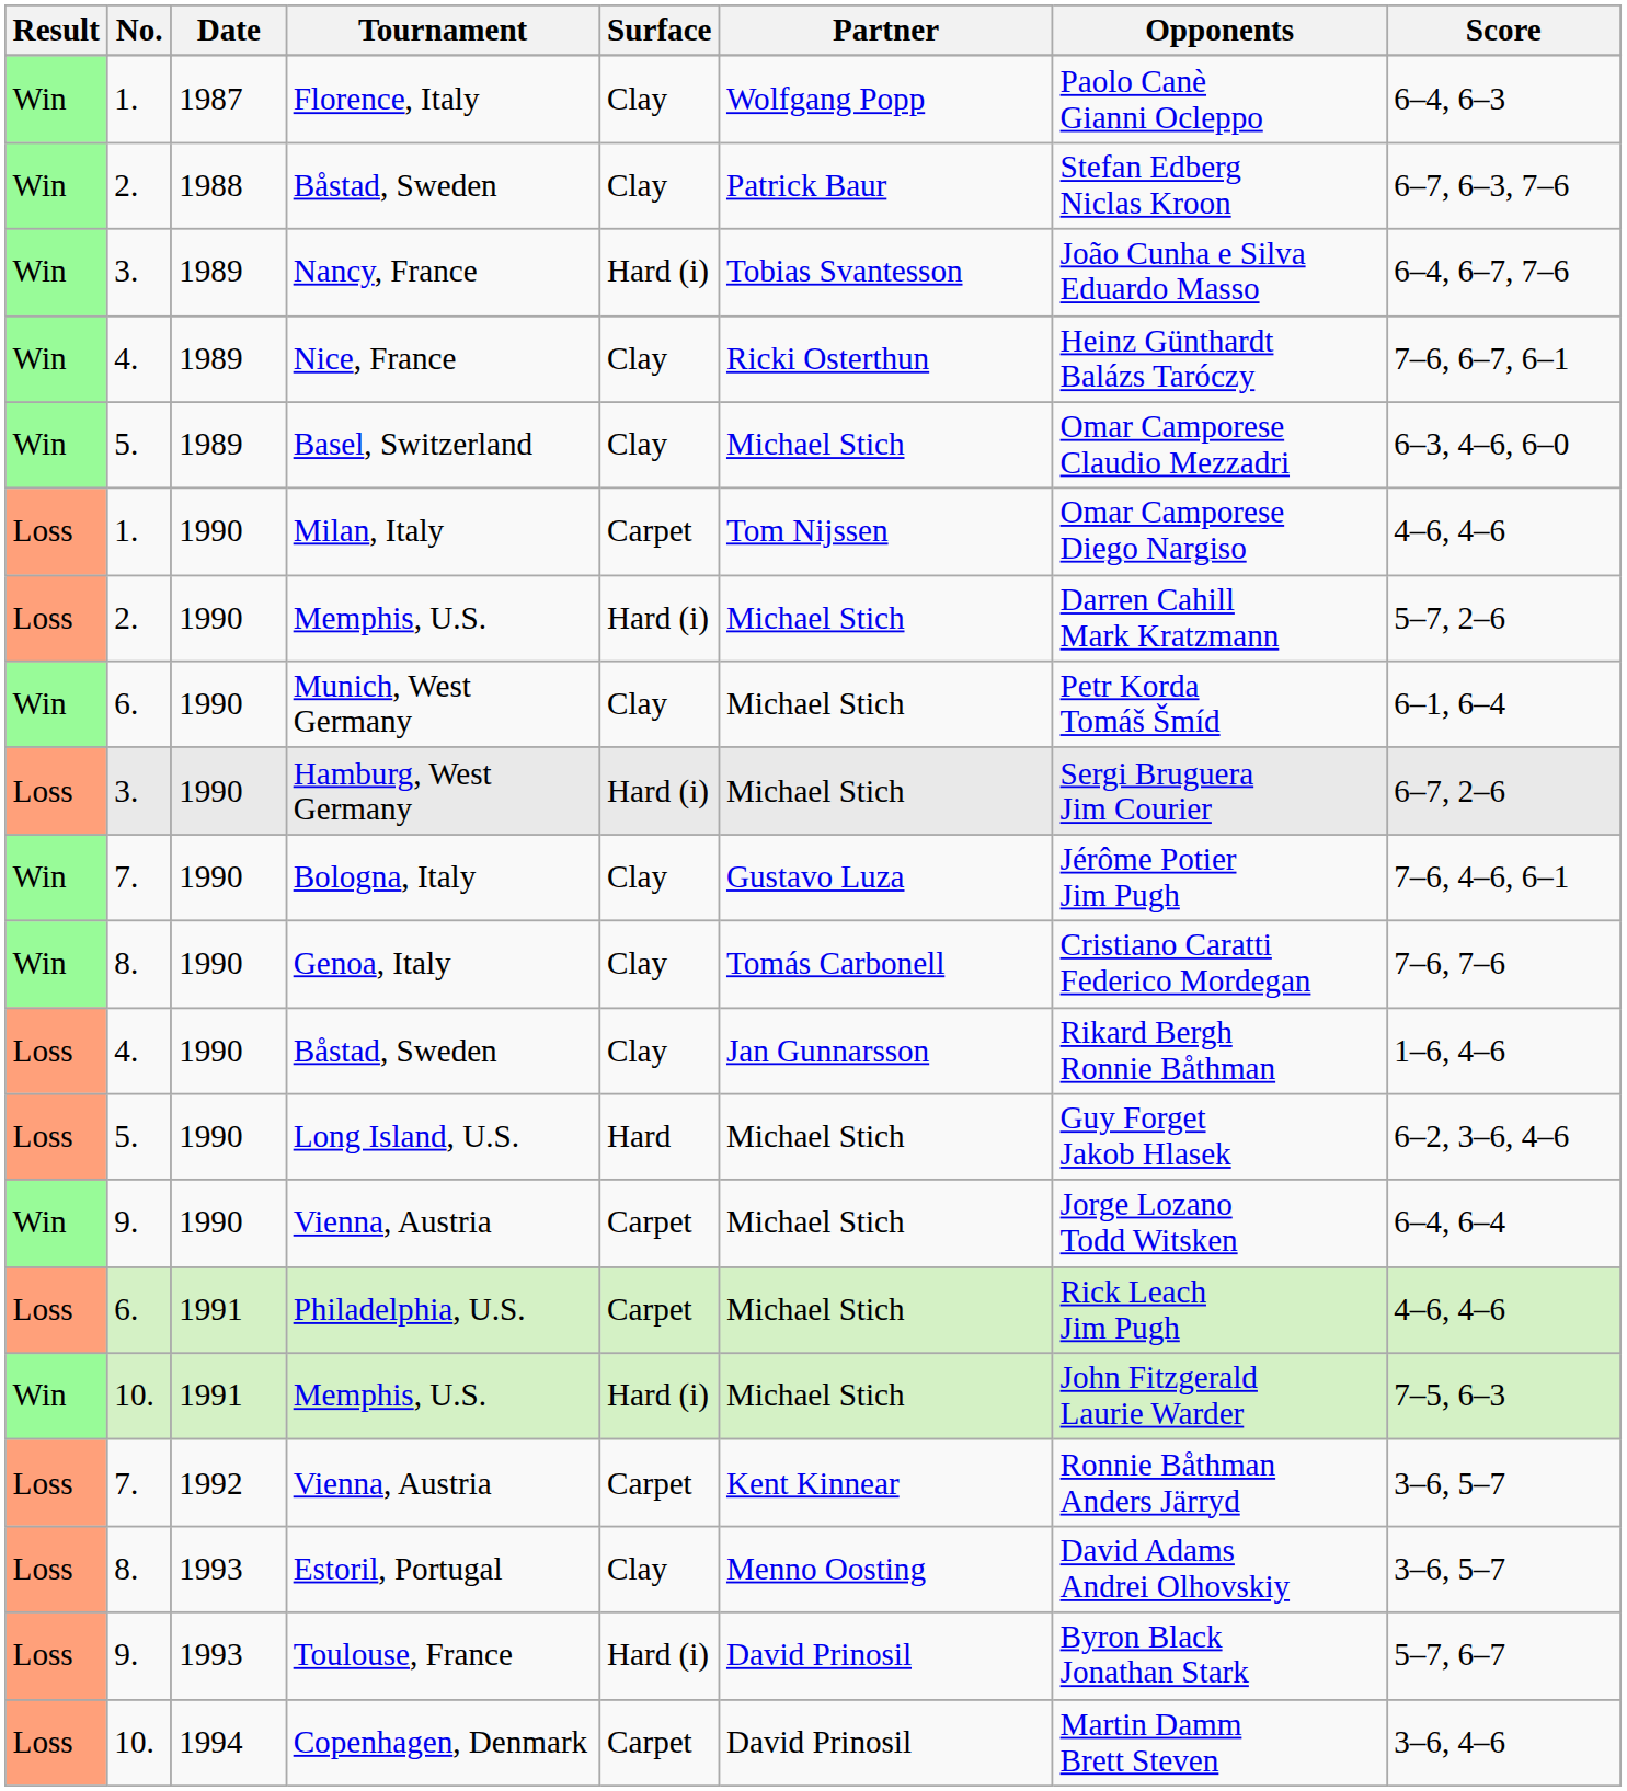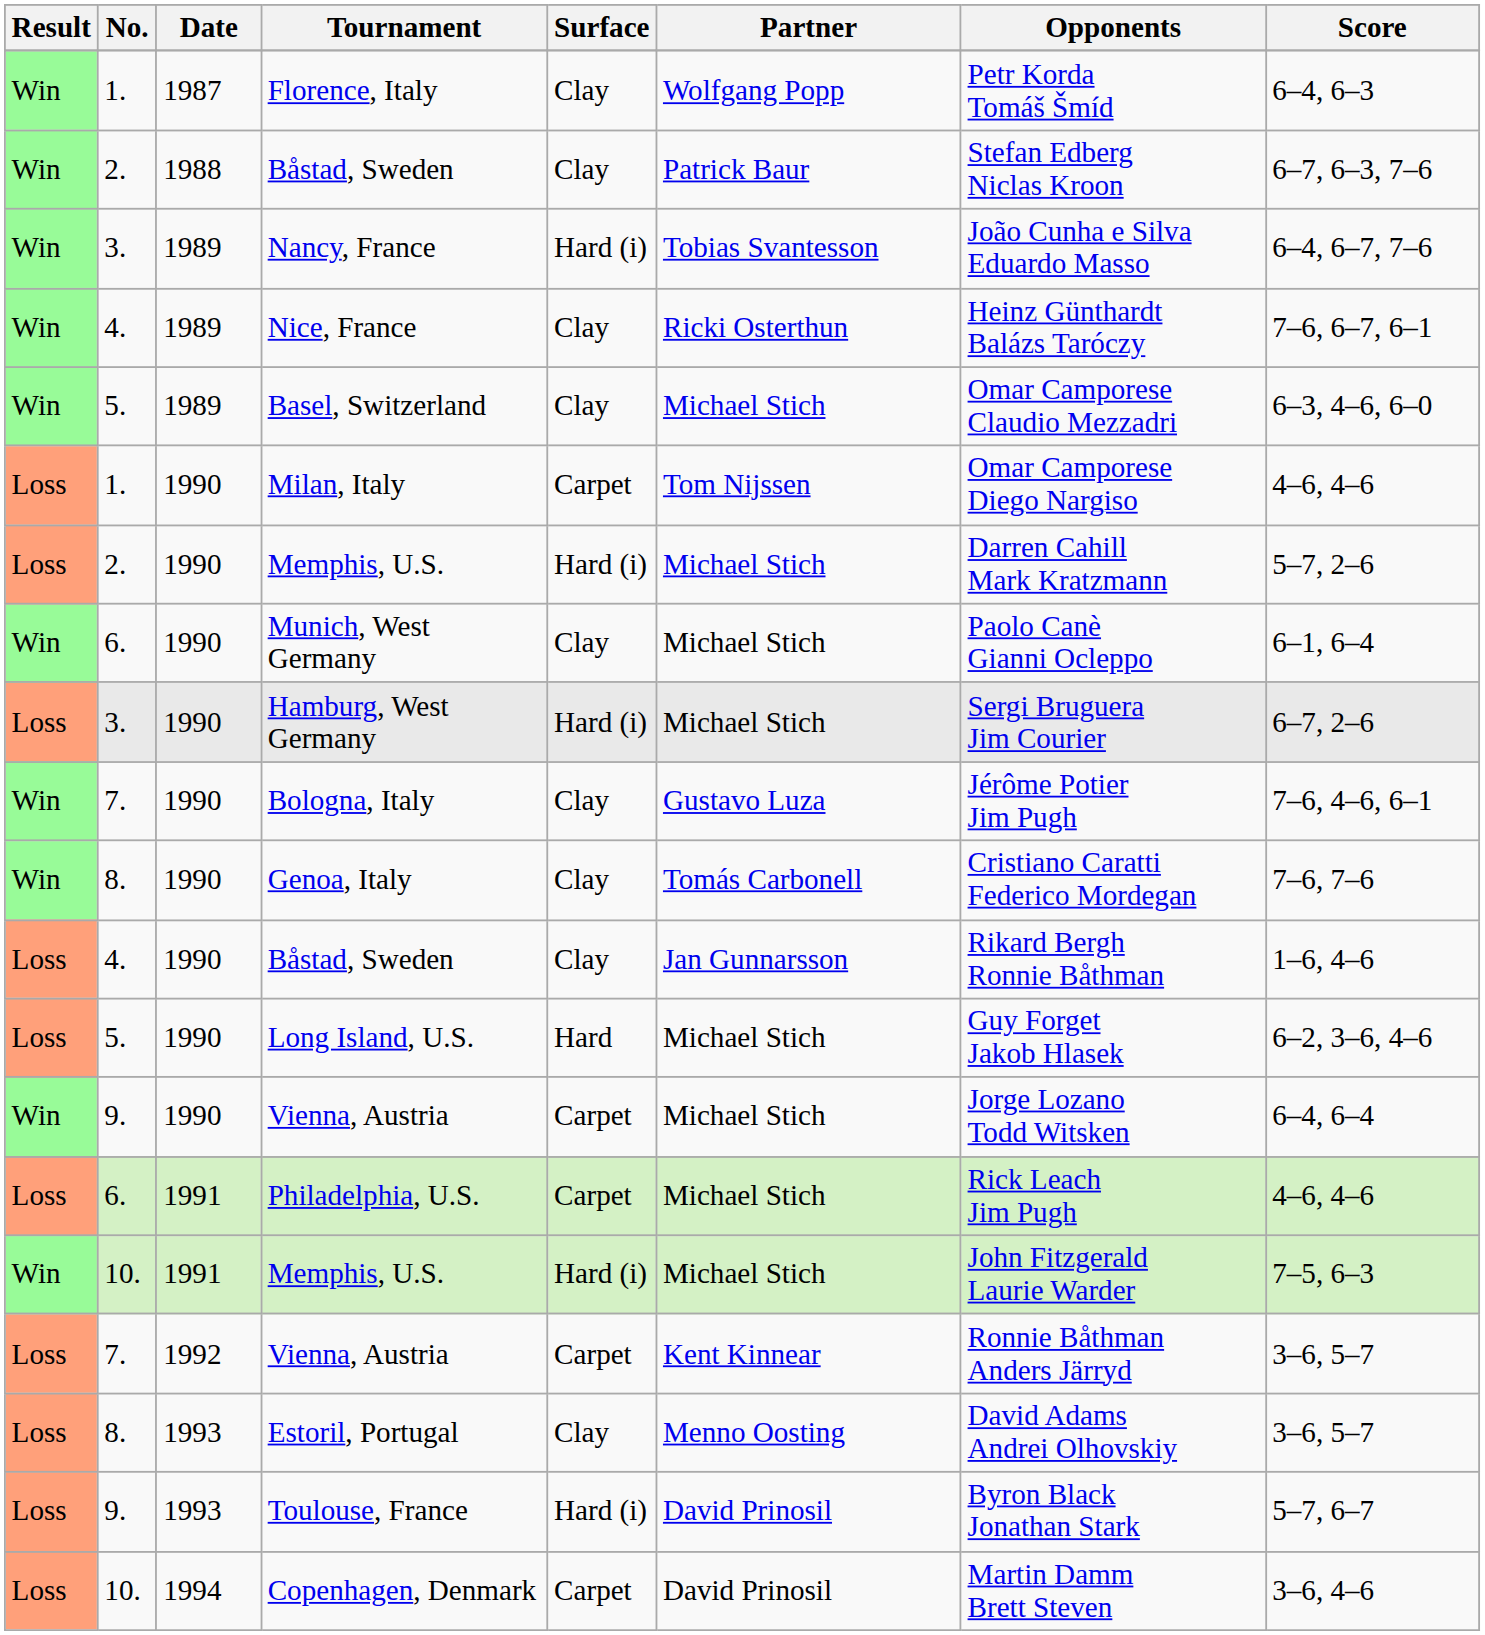 <table class="sortable wikitable">
 <tr>
 <th style="width:40px">Result</th>
 <th style="width:25px">No.</th>
 <th style="width:50px">Date</th>
 <th style="width:150px">Tournament</th>
 <th style="width:50px">Surface</th>
 <th style="width:160px">Partner</th>
 <th style="width:160px">Opponents</th>
 <th style="width:110px" class="unsortable">Score</th>
 </tr>
 <tr>
 </tr>
 <tr>
 <td style="background:#98fb98;">Win</td>
 <td>1.</td>
 <td>1987</td>
 <td><a href='#'>Florence</a>, Italy</td>
 <td>Clay</td>
 <td> <a href='#'>Wolfgang Popp</a></td>
-<td> <a href='#'>Paolo Canè</a> <br>  <a href='#'>Gianni Ocleppo</a></td>
+<td> <a href='#'>Petr Korda</a> <br>  <a href='#'>Tomáš Šmíd</a></td>
 <td>6–4, 6–3</td>
 </tr>
 <tr>
 <td style="background:#98fb98;">Win</td>
 <td>2.</td>
 <td>1988</td>
 <td><a href='#'>Båstad</a>, Sweden</td>
 <td>Clay</td>
 <td> <a href='#'>Patrick Baur</a></td>
 <td> <a href='#'>Stefan Edberg</a> <br>  <a href='#'>Niclas Kroon</a></td>
 <td>6–7, 6–3, 7–6</td>
 </tr>
 <tr>
 <td style="background:#98fb98;">Win</td>
 <td>3.</td>
 <td>1989</td>
 <td><a href='#'>Nancy</a>, France</td>
 <td>Hard (i)</td>
 <td> <a href='#'>Tobias Svantesson</a></td>
 <td> <a href='#'>João Cunha e Silva</a> <br>  <a href='#'>Eduardo Masso</a></td>
 <td>6–4, 6–7, 7–6</td>
 </tr>
 <tr>
 <td style="background:#98fb98;">Win</td>
 <td>4.</td>
 <td>1989</td>
 <td><a href='#'>Nice</a>, France</td>
 <td>Clay</td>
 <td> <a href='#'>Ricki Osterthun</a></td>
 <td> <a href='#'>Heinz Günthardt</a> <br>  <a href='#'>Balázs Taróczy</a></td>
 <td>7–6, 6–7, 6–1</td>
 </tr>
 <tr>
 <td style="background:#98fb98;">Win</td>
 <td>5.</td>
 <td>1989</td>
 <td><a href='#'>Basel</a>, Switzerland</td>
 <td>Clay</td>
 <td> <a href='#'>Michael Stich</a></td>
 <td> <a href='#'>Omar Camporese</a> <br>  <a href='#'>Claudio Mezzadri</a></td>
 <td>6–3, 4–6, 6–0</td>
 </tr>
 <tr>
 <td style="background:#ffa07a;">Loss</td>
 <td>1.</td>
 <td>1990</td>
 <td><a href='#'>Milan</a>, Italy</td>
 <td>Carpet</td>
 <td> <a href='#'>Tom Nijssen</a></td>
 <td> <a href='#'>Omar Camporese</a> <br>  <a href='#'>Diego Nargiso</a></td>
 <td>4–6, 4–6</td>
 </tr>
 <tr>
 <td style="background:#ffa07a;">Loss</td>
 <td>2.</td>
 <td>1990</td>
 <td><a href='#'>Memphis</a>, U.S.</td>
 <td>Hard (i)</td>
 <td> <a href='#'>Michael Stich</a></td>
 <td> <a href='#'>Darren Cahill</a> <br>  <a href='#'>Mark Kratzmann</a></td>
 <td>5–7, 2–6</td>
 </tr>
 <tr>
 <td style="background:#98fb98;">Win</td>
 <td>6.</td>
 <td>1990</td>
 <td><a href='#'>Munich</a>, West Germany</td>
 <td>Clay</td>
 <td> Michael Stich</td>
-<td> <a href='#'>Petr Korda</a> <br>  <a href='#'>Tomáš Šmíd</a></td>
+<td> <a href='#'>Paolo Canè</a> <br>  <a href='#'>Gianni Ocleppo</a></td>
 <td>6–1, 6–4</td>
 </tr>
 <tr style="background:#e9e9e9;">
 <td style="background:#ffa07a;">Loss</td>
 <td>3.</td>
 <td>1990</td>
 <td><a href='#'>Hamburg</a>, West Germany</td>
 <td>Hard (i)</td>
 <td> Michael Stich</td>
 <td> <a href='#'>Sergi Bruguera</a> <br>  <a href='#'>Jim Courier</a></td>
 <td>6–7, 2–6</td>
 </tr>
 <tr>
 <td style="background:#98fb98;">Win</td>
 <td>7.</td>
 <td>1990</td>
 <td><a href='#'>Bologna</a>, Italy</td>
 <td>Clay</td>
 <td> <a href='#'>Gustavo Luza</a></td>
 <td> <a href='#'>Jérôme Potier</a> <br>  <a href='#'>Jim Pugh</a></td>
 <td>7–6, 4–6, 6–1</td>
 </tr>
 <tr>
 <td style="background:#98fb98;">Win</td>
 <td>8.</td>
 <td>1990</td>
 <td><a href='#'>Genoa</a>, Italy</td>
 <td>Clay</td>
 <td> <a href='#'>Tomás Carbonell</a></td>
 <td> <a href='#'>Cristiano Caratti</a> <br>  <a href='#'>Federico Mordegan</a></td>
 <td>7–6, 7–6</td>
 </tr>
 <tr>
 <td style="background:#ffa07a;">Loss</td>
 <td>4.</td>
 <td>1990</td>
 <td><a href='#'>Båstad</a>, Sweden</td>
 <td>Clay</td>
 <td> <a href='#'>Jan Gunnarsson</a></td>
 <td> <a href='#'>Rikard Bergh</a> <br>  <a href='#'>Ronnie Båthman</a></td>
 <td>1–6, 4–6</td>
 </tr>
 <tr>
 <td style="background:#ffa07a;">Loss</td>
 <td>5.</td>
 <td>1990</td>
 <td><a href='#'>Long Island</a>, U.S.</td>
 <td>Hard</td>
 <td> Michael Stich</td>
 <td> <a href='#'>Guy Forget</a> <br>  <a href='#'>Jakob Hlasek</a></td>
 <td>6–2, 3–6, 4–6</td>
 </tr>
 <tr>
 <td style="background:#98fb98;">Win</td>
 <td>9.</td>
 <td>1990</td>
 <td><a href='#'>Vienna</a>, Austria</td>
 <td>Carpet</td>
 <td> Michael Stich</td>
 <td> <a href='#'>Jorge Lozano</a> <br>  <a href='#'>Todd Witsken</a></td>
 <td>6–4, 6–4</td>
 </tr>
 <tr style="background:#d4f1c5;">
 <td style="background:#ffa07a;">Loss</td>
 <td>6.</td>
 <td>1991</td>
 <td><a href='#'>Philadelphia</a>, U.S.</td>
 <td>Carpet</td>
 <td> Michael Stich</td>
 <td> <a href='#'>Rick Leach</a> <br>  <a href='#'>Jim Pugh</a></td>
 <td>4–6, 4–6</td>
 </tr>
 <tr style="background:#d4f1c5;">
 <td style="background:#98fb98;">Win</td>
 <td>10.</td>
 <td>1991</td>
 <td><a href='#'>Memphis</a>, U.S.</td>
 <td>Hard (i)</td>
 <td> Michael Stich</td>
 <td> <a href='#'>John Fitzgerald</a> <br>  <a href='#'>Laurie Warder</a></td>
 <td>7–5, 6–3</td>
 </tr>
 <tr>
 <td style="background:#ffa07a;">Loss</td>
 <td>7.</td>
 <td>1992</td>
 <td><a href='#'>Vienna</a>, Austria</td>
 <td>Carpet</td>
 <td> <a href='#'>Kent Kinnear</a></td>
 <td> <a href='#'>Ronnie Båthman</a> <br>  <a href='#'>Anders Järryd</a></td>
 <td>3–6, 5–7</td>
 </tr>
 <tr>
 <td style="background:#ffa07a;">Loss</td>
 <td>8.</td>
 <td>1993</td>
 <td><a href='#'>Estoril</a>, Portugal</td>
 <td>Clay</td>
 <td> <a href='#'>Menno Oosting</a></td>
 <td> <a href='#'>David Adams</a> <br>  <a href='#'>Andrei Olhovskiy</a></td>
 <td>3–6, 5–7</td>
 </tr>
 <tr>
 <td style="background:#ffa07a;">Loss</td>
 <td>9.</td>
 <td>1993</td>
 <td><a href='#'>Toulouse</a>, France</td>
 <td>Hard (i)</td>
 <td> <a href='#'>David Prinosil</a></td>
 <td> <a href='#'>Byron Black</a> <br>  <a href='#'>Jonathan Stark</a></td>
 <td>5–7, 6–7</td>
 </tr>
 <tr>
 <td style="background:#ffa07a;">Loss</td>
 <td>10.</td>
 <td>1994</td>
 <td><a href='#'>Copenhagen</a>, Denmark</td>
 <td>Carpet</td>
 <td> David Prinosil</td>
 <td> <a href='#'>Martin Damm</a> <br>  <a href='#'>Brett Steven</a></td>
 <td>3–6, 4–6</td>
 </tr>
 </table>
